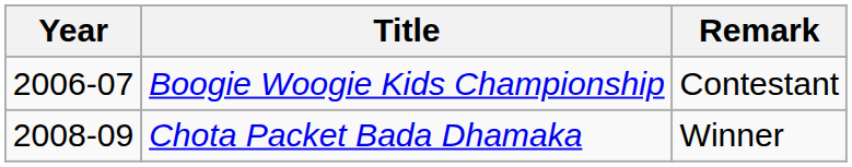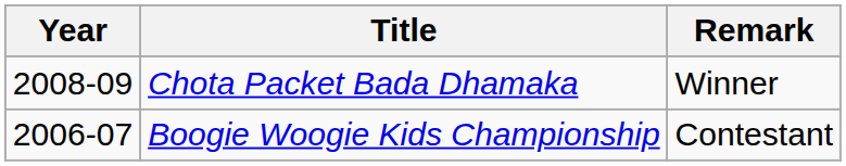 <table class="wikitable sortable">
 <tr>
 <th>Year</th>
 <th>Title</th>
 <th>Remark</th>
 </tr>
 <tr>
+<td>2008-09</td>
+<td><em><a href='#'>Chota Packet Bada Dhamaka</a></em></td>
+<td>Winner</td>
+</tr>
+<tr>
 <td>2006-07</td>
 <td><em><a href='#'>Boogie Woogie Kids Championship</a></em></td>
 <td>Contestant</td>
 </tr>
-<tr>
-<td>2008-09</td>
-<td><em><a href='#'>Chota Packet Bada Dhamaka</a></em></td>
-<td>Winner</td>
-</tr>
 </table>
